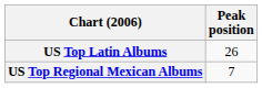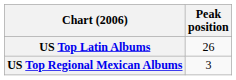 <table class="wikitable sortable plainrowheaders" style="text-align:center;">
 <tr>
 <th>Chart (2006)</th>
 <th>Peak<br>position</th>
 </tr>
 <tr>
 <th scope=row>US <a href='#'>Top Latin Albums</a></th>
 <td style="text-align:center;">26</td>
 </tr>
 <tr>
 <th scope=row>US <a href='#'>Top Regional Mexican Albums</a></th>
-<td style="text-align:center;">7</td>
+<td style="text-align:center;">3</td>
 </tr>
 </table>
